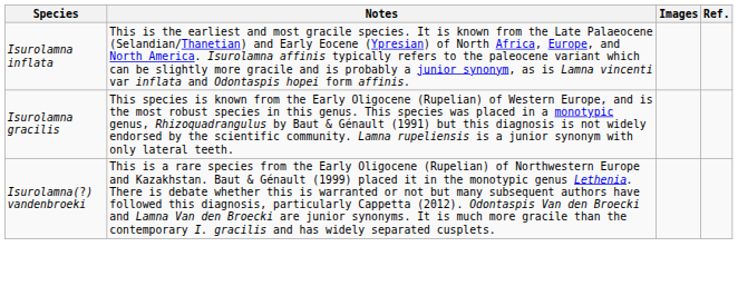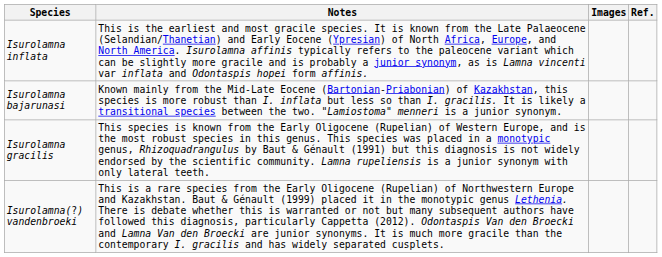 <table class="wikitable">
 <tr>
 <th>Species</th>
 <th>Notes</th>
 <th>Images</th>
 <th>Ref.</th>
 </tr>
 <tr>
 <td><em>Isurolamna inflata</em></td>
 <td>This is the earliest and most gracile species. It is known from the Late Palaeocene (Selandian/<a href='#'>Thanetian</a>) and Early Eocene (<a href='#'>Ypresian</a>) of North <a href='#'>Africa</a>, <a href='#'>Europe</a>, and <a href='#'>North America</a>. <em>Isurolamna affinis</em> typically refers to the paleocene variant which can be slightly more gracile and is probably a <a href='#'>junior synonym</a>, as is <em>Lamna vincenti</em> var <em>inflata</em> and <em>Odontaspis hopei</em> form <em>affinis.</em></td>
+<td></td>
+<td></td>
+</tr>
+<tr>
+<td><em>Isurolamna bajarunasi</em></td>
+<td>Known mainly from the Mid-Late Eocene (<a href='#'>Bartonian</a>-<a href='#'>Priabonian</a>) of <a href='#'>Kazakhstan</a>, this species is more robust than <em>I. inflata</em> but less so than <em>I. gracilis.</em> It is likely a <a href='#'>transitional species</a> between the two.  <em>"Lamiostoma" menneri</em> is a junior synonym.</td>
 <td></td>
 <td></td>
 </tr>
 <tr>
 <td><em>Isurolamna gracilis</em></td>
 <td>This species is known from the Early Oligocene (Rupelian) of Western Europe, and is the most robust species in this genus. This species was placed in a <a href='#'>monotypic</a> genus, <em>Rhizoquadrangulus</em> by Baut & Génault (1991) but this diagnosis is not widely endorsed by the scientific community. <em>Lamna rupeliensis</em> is a junior synonym with only lateral teeth.</td>
 <td></td>
 <td></td>
 </tr>
 <tr>
 <td><em>Isurolamna(</em>?<em>) vandenbroeki</em></td>
 <td>This is a rare species from the Early Oligocene (Rupelian) of Northwestern Europe and Kazakhstan. Baut & Génault (1999) placed it in the monotypic genus <em><a href='#'>Lethenia</a>.</em> There is debate whether this is warranted or not but many subsequent authors have followed this diagnosis, particularly Cappetta (2012). <em>Odontaspis Van den Broecki</em> and <em>Lamna Van den Broecki</em> are junior synonyms. It is much more gracile than the contemporary <em>I. gracilis</em> and has widely separated cusplets.</td>
 <td></td>
 <td></td>
 </tr>
 </table>
